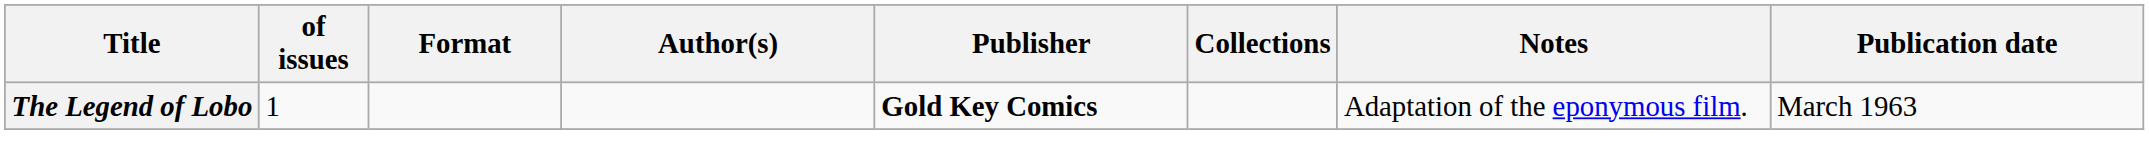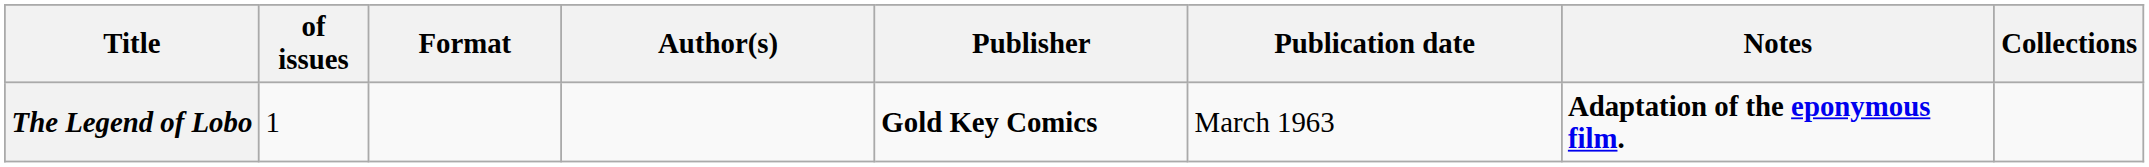 <table class="wikitable">
 <tr>
 <th>Title</th>
 <th style="width:40pt"> of issues</th>
 <th style="width:75pt">Format</th>
 <th style="width:125pt">Author(s)</th>
 <th style="width:125pt">Publisher</th>
+<th style="width:150pt">Publication date</th>
+<th style="width:175pt">Notes</th>
 <th>Collections</th>
-<th style="width:175pt">Notes</th>
-<th style="width:150pt">Publication date</th>
 </tr>
 <tr>
 <th><em>The Legend of Lobo</em></th>
 <td>1</td>
 <td></td>
 <td></td>
 <td><strong>Gold Key Comics</strong></td>
+<td>March 1963</td>
+<td><strong>Adaptation of the <a href='#'>eponymous film</a>.</strong></td>
 <td></td>
-<td>Adaptation of the <a href='#'>eponymous film</a>.</td>
-<td>March 1963</td>
 </tr>
 </table>
